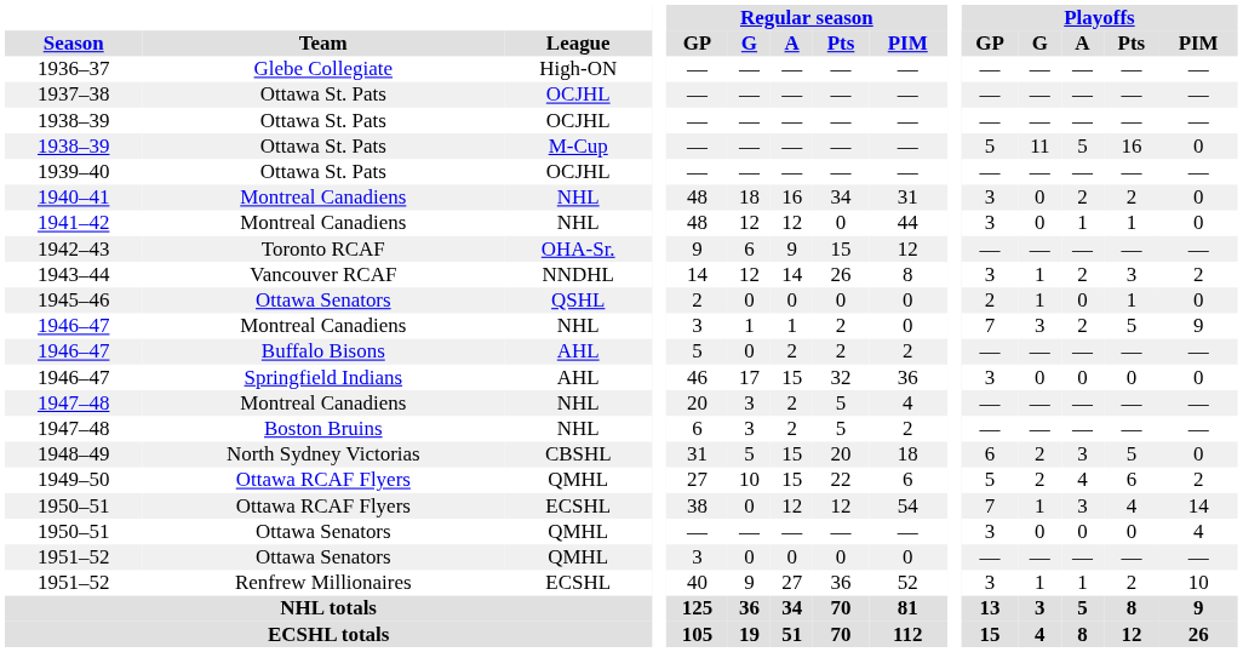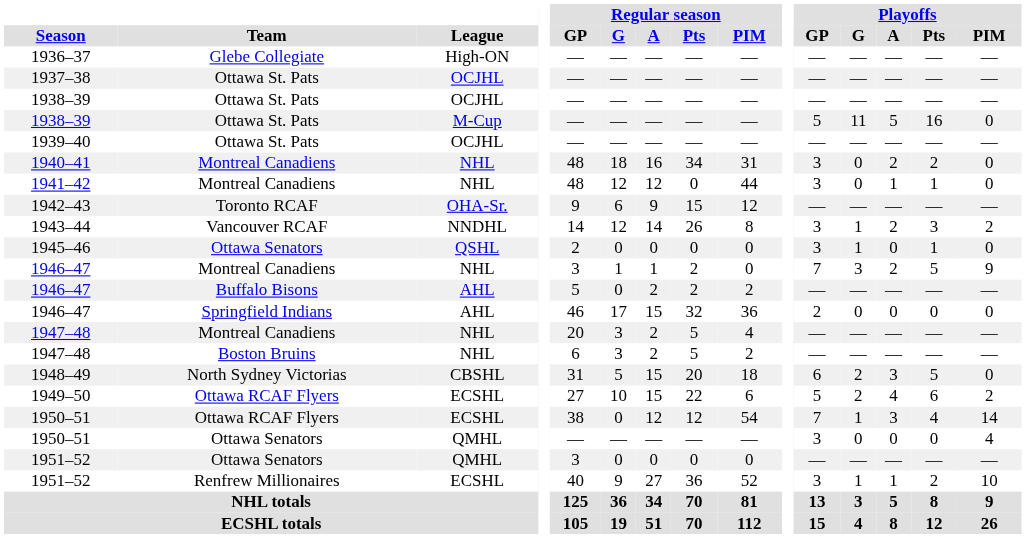 <table border="0" cellpadding="1" cellspacing="0" style="text-align:center; width:60em">
 <tr bgcolor="#e0e0e0">
 <th colspan="3" bgcolor="#ffffff"> </th>
 <th rowspan="99" bgcolor="#ffffff"> </th>
 <th colspan="5"><a href='#'>Regular season</a></th>
 <th rowspan="99" bgcolor="#ffffff"> </th>
 <th colspan="5"><a href='#'>Playoffs</a></th>
 </tr>
 <tr bgcolor="#e0e0e0">
 <th><a href='#'>Season</a></th>
 <th>Team</th>
 <th>League</th>
 <th>GP</th>
 <th><a href='#'>G</a></th>
 <th><a href='#'>A</a></th>
 <th><a href='#'>Pts</a></th>
 <th><a href='#'>PIM</a></th>
 <th>GP</th>
 <th>G</th>
 <th>A</th>
 <th>Pts</th>
 <th>PIM</th>
 </tr>
 <tr>
 <td>1936–37</td>
 <td><a href='#'>Glebe Collegiate</a></td>
 <td>High-ON</td>
 <td>—</td>
 <td>—</td>
 <td>—</td>
 <td>—</td>
 <td>—</td>
 <td>—</td>
 <td>—</td>
 <td>—</td>
 <td>—</td>
 <td>—</td>
 </tr>
 <tr bgcolor="#f0f0f0">
 <td>1937–38</td>
 <td>Ottawa St. Pats</td>
 <td><a href='#'>OCJHL</a></td>
 <td>—</td>
 <td>—</td>
 <td>—</td>
 <td>—</td>
 <td>—</td>
 <td>—</td>
 <td>—</td>
 <td>—</td>
 <td>—</td>
 <td>—</td>
 </tr>
 <tr>
 <td>1938–39</td>
 <td>Ottawa St. Pats</td>
 <td>OCJHL</td>
 <td>—</td>
 <td>—</td>
 <td>—</td>
 <td>—</td>
 <td>—</td>
 <td>—</td>
 <td>—</td>
 <td>—</td>
 <td>—</td>
 <td>—</td>
 </tr>
 <tr bgcolor="#f0f0f0">
 <td><a href='#'>1938–39</a></td>
 <td>Ottawa St. Pats</td>
 <td><a href='#'>M-Cup</a></td>
 <td>—</td>
 <td>—</td>
 <td>—</td>
 <td>—</td>
 <td>—</td>
 <td>5</td>
 <td>11</td>
 <td>5</td>
 <td>16</td>
 <td>0</td>
 </tr>
 <tr>
 <td>1939–40</td>
 <td>Ottawa St. Pats</td>
 <td>OCJHL</td>
 <td>—</td>
 <td>—</td>
 <td>—</td>
 <td>—</td>
 <td>—</td>
 <td>—</td>
 <td>—</td>
 <td>—</td>
 <td>—</td>
 <td>—</td>
 </tr>
 <tr bgcolor="#f0f0f0">
 <td><a href='#'>1940–41</a></td>
 <td><a href='#'>Montreal Canadiens</a></td>
 <td><a href='#'>NHL</a></td>
 <td>48</td>
 <td>18</td>
 <td>16</td>
 <td>34</td>
 <td>31</td>
 <td>3</td>
 <td>0</td>
 <td>2</td>
 <td>2</td>
 <td>0</td>
 </tr>
 <tr>
 <td><a href='#'>1941–42</a></td>
 <td>Montreal Canadiens</td>
 <td>NHL</td>
 <td>48</td>
 <td>12</td>
 <td>12</td>
 <td>0</td>
 <td>44</td>
 <td>3</td>
 <td>0</td>
 <td>1</td>
 <td>1</td>
 <td>0</td>
 </tr>
 <tr bgcolor="#f0f0f0">
 <td>1942–43</td>
 <td>Toronto RCAF</td>
 <td><a href='#'>OHA-Sr.</a></td>
 <td>9</td>
 <td>6</td>
 <td>9</td>
 <td>15</td>
 <td>12</td>
 <td>—</td>
 <td>—</td>
 <td>—</td>
 <td>—</td>
 <td>—</td>
 </tr>
 <tr>
 <td>1943–44</td>
 <td>Vancouver RCAF</td>
 <td>NNDHL</td>
 <td>14</td>
 <td>12</td>
 <td>14</td>
 <td>26</td>
 <td>8</td>
 <td>3</td>
 <td>1</td>
 <td>2</td>
 <td>3</td>
 <td>2</td>
 </tr>
 <tr bgcolor="#f0f0f0">
 <td>1945–46</td>
 <td><a href='#'>Ottawa Senators</a></td>
 <td><a href='#'>QSHL</a></td>
 <td>2</td>
 <td>0</td>
 <td>0</td>
 <td>0</td>
 <td>0</td>
-<td>2</td>
+<td>3</td>
 <td>1</td>
 <td>0</td>
 <td>1</td>
 <td>0</td>
 </tr>
 <tr>
 <td><a href='#'>1946–47</a></td>
 <td>Montreal Canadiens</td>
 <td>NHL</td>
 <td>3</td>
 <td>1</td>
 <td>1</td>
 <td>2</td>
 <td>0</td>
 <td>7</td>
 <td>3</td>
 <td>2</td>
 <td>5</td>
 <td>9</td>
 </tr>
 <tr bgcolor="#f0f0f0">
 <td><a href='#'>1946–47</a></td>
 <td><a href='#'>Buffalo Bisons</a></td>
 <td><a href='#'>AHL</a></td>
 <td>5</td>
 <td>0</td>
 <td>2</td>
 <td>2</td>
 <td>2</td>
 <td>—</td>
 <td>—</td>
 <td>—</td>
 <td>—</td>
 <td>—</td>
 </tr>
 <tr>
 <td>1946–47</td>
 <td><a href='#'>Springfield Indians</a></td>
 <td>AHL</td>
 <td>46</td>
 <td>17</td>
 <td>15</td>
 <td>32</td>
 <td>36</td>
-<td>3</td>
+<td>2</td>
 <td>0</td>
 <td>0</td>
 <td>0</td>
 <td>0</td>
 </tr>
 <tr bgcolor="#f0f0f0">
 <td><a href='#'>1947–48</a></td>
 <td>Montreal Canadiens</td>
 <td>NHL</td>
 <td>20</td>
 <td>3</td>
 <td>2</td>
 <td>5</td>
 <td>4</td>
 <td>—</td>
 <td>—</td>
 <td>—</td>
 <td>—</td>
 <td>—</td>
 </tr>
 <tr>
 <td>1947–48</td>
 <td><a href='#'>Boston Bruins</a></td>
 <td>NHL</td>
 <td>6</td>
 <td>3</td>
 <td>2</td>
 <td>5</td>
 <td>2</td>
 <td>—</td>
 <td>—</td>
 <td>—</td>
 <td>—</td>
 <td>—</td>
 </tr>
 <tr bgcolor="#f0f0f0">
 <td>1948–49</td>
 <td>North Sydney Victorias</td>
 <td>CBSHL</td>
 <td>31</td>
 <td>5</td>
 <td>15</td>
 <td>20</td>
 <td>18</td>
 <td>6</td>
 <td>2</td>
 <td>3</td>
 <td>5</td>
 <td>0</td>
 </tr>
 <tr>
 <td>1949–50</td>
 <td><a href='#'>Ottawa RCAF Flyers</a></td>
-<td>QMHL</td>
+<td>ECSHL</td>
 <td>27</td>
 <td>10</td>
 <td>15</td>
 <td>22</td>
 <td>6</td>
 <td>5</td>
 <td>2</td>
 <td>4</td>
 <td>6</td>
 <td>2</td>
 </tr>
 <tr bgcolor="#f0f0f0">
 <td>1950–51</td>
 <td>Ottawa RCAF Flyers</td>
 <td>ECSHL</td>
 <td>38</td>
 <td>0</td>
 <td>12</td>
 <td>12</td>
 <td>54</td>
 <td>7</td>
 <td>1</td>
 <td>3</td>
 <td>4</td>
 <td>14</td>
 </tr>
 <tr>
 <td>1950–51</td>
 <td>Ottawa Senators</td>
 <td>QMHL</td>
 <td>—</td>
 <td>—</td>
 <td>—</td>
 <td>—</td>
 <td>—</td>
 <td>3</td>
 <td>0</td>
 <td>0</td>
 <td>0</td>
 <td>4</td>
 </tr>
 <tr bgcolor="#f0f0f0">
 <td>1951–52</td>
 <td>Ottawa Senators</td>
 <td>QMHL</td>
 <td>3</td>
 <td>0</td>
 <td>0</td>
 <td>0</td>
 <td>0</td>
 <td>—</td>
 <td>—</td>
 <td>—</td>
 <td>—</td>
 <td>—</td>
 </tr>
 <tr>
 <td>1951–52</td>
 <td>Renfrew Millionaires</td>
 <td>ECSHL</td>
 <td>40</td>
 <td>9</td>
 <td>27</td>
 <td>36</td>
 <td>52</td>
 <td>3</td>
 <td>1</td>
 <td>1</td>
 <td>2</td>
 <td>10</td>
 </tr>
 <tr bgcolor="#e0e0e0">
 <th colspan="3">NHL totals</th>
 <th>125</th>
 <th>36</th>
 <th>34</th>
 <th>70</th>
 <th>81</th>
 <th>13</th>
 <th>3</th>
 <th>5</th>
 <th>8</th>
 <th>9</th>
 </tr>
 <tr bgcolor="#e0e0e0">
 <th colspan="3">ECSHL totals</th>
 <th>105</th>
 <th>19</th>
 <th>51</th>
 <th>70</th>
 <th>112</th>
 <th>15</th>
 <th>4</th>
 <th>8</th>
 <th>12</th>
 <th>26</th>
 </tr>
 </table>
